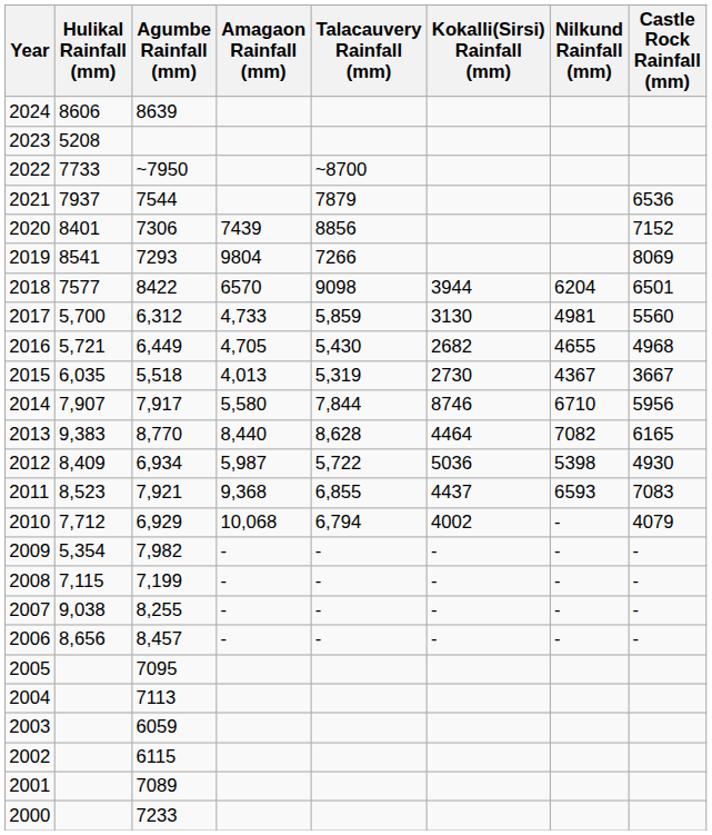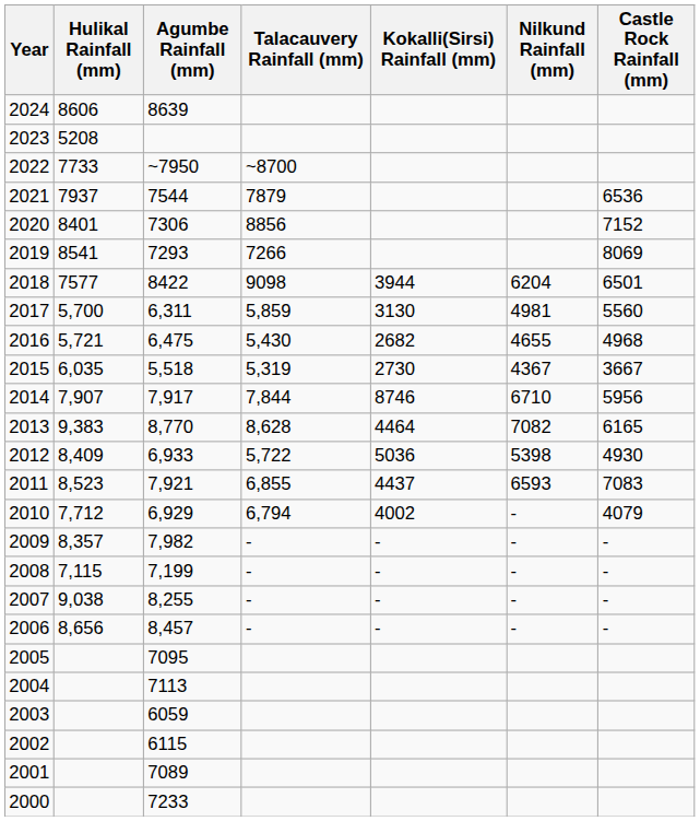 <table class="wikitable">
 <tr>
 <th>Year</th>
 <th>Hulikal Rainfall (mm)</th>
 <th>Agumbe Rainfall (mm)</th>
-<th>Amagaon Rainfall (mm)</th>
 <th>Talacauvery Rainfall (mm)</th>
 <th>Kokalli(Sirsi) Rainfall (mm)</th>
 <th>Nilkund Rainfall (mm)</th>
 <th>Castle Rock Rainfall (mm)</th>
 </tr>
 <tr>
 <td>2024</td>
 <td>8606</td>
 <td>8639</td>
 <td></td>
 <td></td>
 <td></td>
 <td></td>
-<td></td>
 </tr>
 <tr>
 <td>2023</td>
 <td>5208</td>
-<td></td>
 <td></td>
 <td></td>
 <td></td>
 <td></td>
 <td></td>
 </tr>
 <tr>
 <td>2022</td>
 <td>7733</td>
 <td>~7950</td>
-<td></td>
 <td>~8700</td>
 <td></td>
 <td></td>
 <td></td>
 </tr>
 <tr>
 <td>2021</td>
 <td>7937</td>
 <td>7544</td>
-<td></td>
 <td>7879</td>
 <td></td>
 <td></td>
 <td>6536</td>
 </tr>
 <tr>
 <td>2020</td>
 <td>8401</td>
 <td>7306</td>
-<td>7439</td>
 <td>8856</td>
 <td></td>
 <td></td>
 <td>7152</td>
 </tr>
 <tr>
 <td>2019</td>
 <td>8541</td>
 <td>7293</td>
-<td>9804</td>
 <td>7266</td>
 <td></td>
 <td></td>
 <td>8069</td>
 </tr>
 <tr>
 <td>2018</td>
 <td>7577</td>
 <td>8422</td>
-<td>6570</td>
 <td>9098</td>
 <td>3944</td>
 <td>6204</td>
 <td>6501</td>
 </tr>
 <tr>
 <td>2017</td>
 <td>5,700</td>
-<td>6,312</td>
-<td>4,733</td>
+<td>6,311</td>
 <td>5,859</td>
 <td>3130</td>
 <td>4981</td>
 <td>5560</td>
 </tr>
 <tr>
 <td>2016</td>
 <td>5,721</td>
-<td>6,449</td>
-<td>4,705</td>
+<td>6,475</td>
 <td>5,430</td>
 <td>2682</td>
 <td>4655</td>
 <td>4968</td>
 </tr>
 <tr>
 <td>2015</td>
 <td>6,035</td>
 <td>5,518</td>
-<td>4,013</td>
 <td>5,319</td>
 <td>2730</td>
 <td>4367</td>
 <td>3667</td>
 </tr>
 <tr>
 <td>2014</td>
 <td>7,907</td>
 <td>7,917</td>
-<td>5,580</td>
 <td>7,844</td>
 <td>8746</td>
 <td>6710</td>
 <td>5956</td>
 </tr>
 <tr>
 <td>2013</td>
 <td>9,383</td>
 <td>8,770</td>
-<td>8,440</td>
 <td>8,628</td>
 <td>4464</td>
 <td>7082</td>
 <td>6165</td>
 </tr>
 <tr>
 <td>2012</td>
 <td>8,409</td>
-<td>6,934</td>
-<td>5,987</td>
+<td>6,933</td>
 <td>5,722</td>
 <td>5036</td>
 <td>5398</td>
 <td>4930</td>
 </tr>
 <tr>
 <td>2011</td>
 <td>8,523</td>
 <td>7,921</td>
-<td>9,368</td>
 <td>6,855</td>
 <td>4437</td>
 <td>6593</td>
 <td>7083</td>
 </tr>
 <tr>
 <td>2010</td>
 <td>7,712</td>
 <td>6,929</td>
-<td>10,068</td>
 <td>6,794</td>
 <td>4002</td>
 <td>-</td>
 <td>4079</td>
 </tr>
 <tr>
 <td>2009</td>
-<td>5,354</td>
+<td>8,357</td>
 <td>7,982</td>
-<td>-</td>
 <td>-</td>
 <td>-</td>
 <td>-</td>
 <td>-</td>
 </tr>
 <tr>
 <td>2008</td>
 <td>7,115</td>
 <td>7,199</td>
 <td>-</td>
 <td>-</td>
 <td>-</td>
 <td>-</td>
-<td>-</td>
 </tr>
 <tr>
 <td>2007</td>
 <td>9,038</td>
 <td>8,255</td>
-<td>-</td>
 <td>-</td>
 <td>-</td>
 <td>-</td>
 <td>-</td>
 </tr>
 <tr>
 <td>2006</td>
 <td>8,656</td>
 <td>8,457</td>
 <td>-</td>
 <td>-</td>
 <td>-</td>
 <td>-</td>
-<td>-</td>
 </tr>
 <tr>
 <td>2005</td>
 <td></td>
 <td>7095</td>
-<td></td>
 <td></td>
 <td></td>
 <td></td>
 <td></td>
 </tr>
 <tr>
 <td>2004</td>
 <td></td>
 <td>7113</td>
 <td></td>
 <td></td>
 <td></td>
 <td></td>
-<td></td>
 </tr>
 <tr>
 <td>2003</td>
 <td></td>
 <td>6059</td>
-<td></td>
 <td></td>
 <td></td>
 <td></td>
 <td></td>
 </tr>
 <tr>
 <td>2002</td>
 <td></td>
 <td>6115</td>
 <td></td>
 <td></td>
 <td></td>
 <td></td>
-<td></td>
 </tr>
 <tr>
 <td>2001</td>
 <td></td>
 <td>7089</td>
-<td></td>
 <td></td>
 <td></td>
 <td></td>
 <td></td>
 </tr>
 <tr>
 <td>2000</td>
 <td></td>
 <td>7233</td>
 <td></td>
 <td></td>
 <td></td>
 <td></td>
-<td></td>
 </tr>
 </table>
